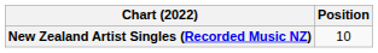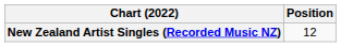 <table class="wikitable sortable plainrowheaders" style="text-align:center">
 <tr>
 <th scope="col">Chart (2022)</th>
 <th scope="col">Position</th>
 </tr>
 <tr>
 <th scope="row">New Zealand Artist Singles (<a href='#'>Recorded Music NZ</a>)</th>
-<td>10</td>
+<td>12</td>
 </tr>
 </table>
